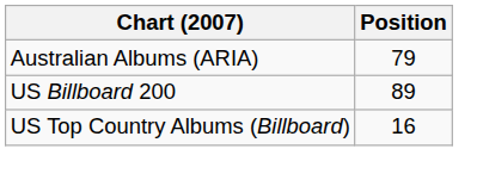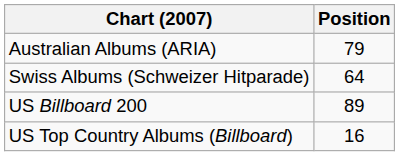 <table class="wikitable sortable">
 <tr>
 <th>Chart (2007)</th>
 <th>Position</th>
 </tr>
 <tr>
 <td>Australian Albums (ARIA)</td>
 <td align=center>79</td>
 </tr>
 <tr>
+<td>Swiss Albums (Schweizer Hitparade)</td>
+<td align=center>64</td>
+</tr>
+<tr>
 <td>US <em>Billboard</em> 200</td>
 <td align=center>89</td>
 </tr>
 <tr>
 <td>US Top Country Albums (<em>Billboard</em>)</td>
 <td align=center>16</td>
 </tr>
 </table>
